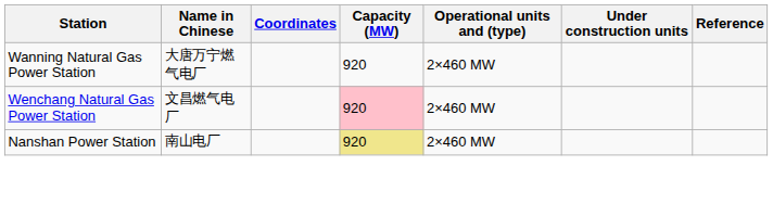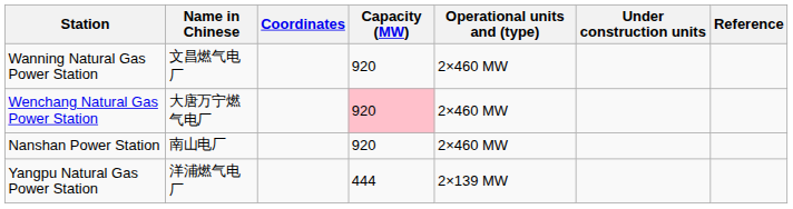 <table class="wikitable sortable">
 <tr>
 <th>Station</th>
 <th>Name in Chinese</th>
 <th><a href='#'>Coordinates</a></th>
 <th>Capacity (<a href='#'>MW</a>)</th>
 <th>Operational units and (type)</th>
 <th>Under construction units</th>
 <th>Reference</th>
 </tr>
 <tr>
 <td>Wanning Natural Gas Power Station</td>
-<td>大唐万宁燃气电厂</td>
+<td>文昌燃气电厂</td>
 <td></td>
 <td>920</td>
 <td>2×460 MW</td>
 <td></td>
 <td></td>
 </tr>
 <tr>
 <td><a href='#'>Wenchang Natural Gas Power Station</a></td>
-<td>文昌燃气电厂</td>
+<td>大唐万宁燃气电厂</td>
 <td></td>
 <td style="background: pink;">920</td>
 <td>2×460 MW</td>
 <td></td>
 </tr>
 <tr>
 <td>Nanshan Power Station</td>
 <td>南山电厂</td>
 <td></td>
-<td style="background: khaki;">920</td>
+<td>920</td>
 <td>2×460 MW</td>
 <td></td>
 <td></td>
 </tr>
+<tr>
+<td>Yangpu Natural Gas Power Station</td>
+<td>洋浦燃气电厂</td>
+<td></td>
+<td>444</td>
+<td>2×139 MW</td>
+<td></td>
+<td></td>
+</tr>
 </table>
